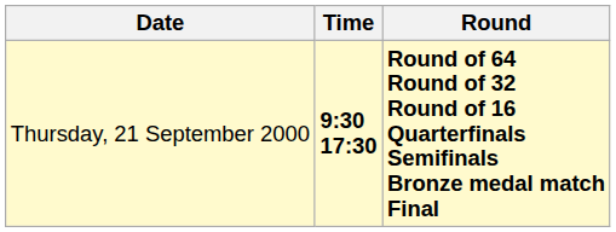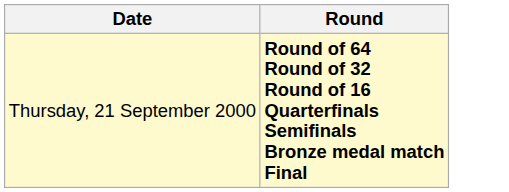 <table class="wikitable">
 <tr>
 <th>Date</th>
-<th>Time</th>
 <th>Round</th>
 </tr>
 <tr style=background:lemonchiffon>
 <td>Thursday, 21 September 2000</td>
-<td><strong>9:30</strong><br><strong>17:30</strong></td>
 <td><strong>Round of 64</strong><br><strong>Round of 32</strong><br><strong>Round of 16</strong><br><strong>Quarterfinals</strong><br><strong>Semifinals</strong><br><strong>Bronze medal match</strong><br><strong>Final</strong></td>
 </tr>
 </table>
